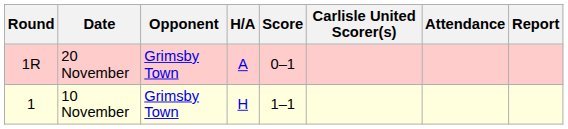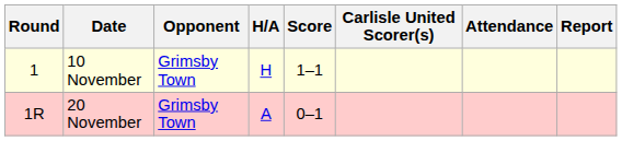 <table class="wikitable" style="text-align:center">
 <tr>
 <th>Round</th>
 <th>Date</th>
 <th>Opponent</th>
 <th>H/A</th>
 <th>Score</th>
 <th>Carlisle United Scorer(s)</th>
 <th>Attendance</th>
 <th>Report</th>
 </tr>
+<tr bgcolor=#ffffdd>
+<td>1</td>
+<td align=left>10 November</td>
+<td align=left><a href='#'>Grimsby Town</a></td>
+<td><a href='#'>H</a></td>
+<td>1–1</td>
+<td align=left></td>
+<td></td>
+<td></td>
+</tr>
 <tr bgcolor=#FFCCCC>
 <td>1R</td>
 <td align=left>20 November</td>
 <td align=left><a href='#'>Grimsby Town</a></td>
 <td><a href='#'>A</a></td>
 <td>0–1</td>
 <td align=left></td>
 <td></td>
 <td></td>
 </tr>
-<tr bgcolor=#ffffdd>
-<td>1</td>
-<td align=left>10 November</td>
-<td align=left><a href='#'>Grimsby Town</a></td>
-<td><a href='#'>H</a></td>
-<td>1–1</td>
-<td align=left></td>
-<td></td>
-<td></td>
-</tr>
 </table>
